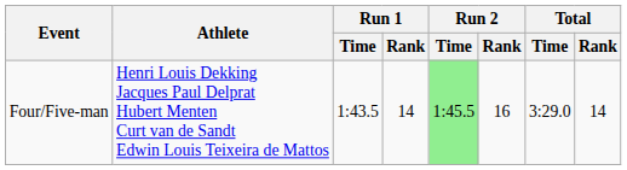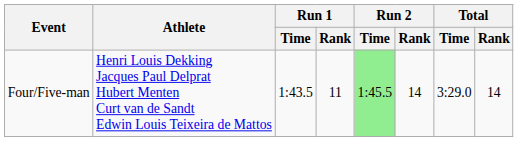 <table class="wikitable" style="font-size:90%">
 <tr>
 <th rowspan="2">Event</th>
 <th rowspan="2">Athlete</th>
 <th colspan="2">Run 1</th>
 <th colspan="2">Run 2</th>
 <th colspan="2">Total</th>
 </tr>
 <tr>
 <th>Time</th>
 <th>Rank</th>
 <th>Time</th>
 <th>Rank</th>
 <th>Time</th>
 <th>Rank</th>
 </tr>
 <tr>
 <td>Four/Five-man</td>
 <td><a href='#'>Henri Louis Dekking</a><br><a href='#'>Jacques Paul Delprat</a><br><a href='#'>Hubert Menten</a><br><a href='#'>Curt van de Sandt</a><br><a href='#'>Edwin Louis Teixeira de Mattos</a></td>
 <td align="center">1:43.5</td>
+<td align="center">11</td>
+<td align="center" style="background: lightgreen;">1:45.5</td>
 <td align="center">14</td>
-<td align="center" style="background: lightgreen;">1:45.5</td>
-<td align="center">16</td>
 <td align="center">3:29.0</td>
 <td align="center">14</td>
 </tr>
 </table>
